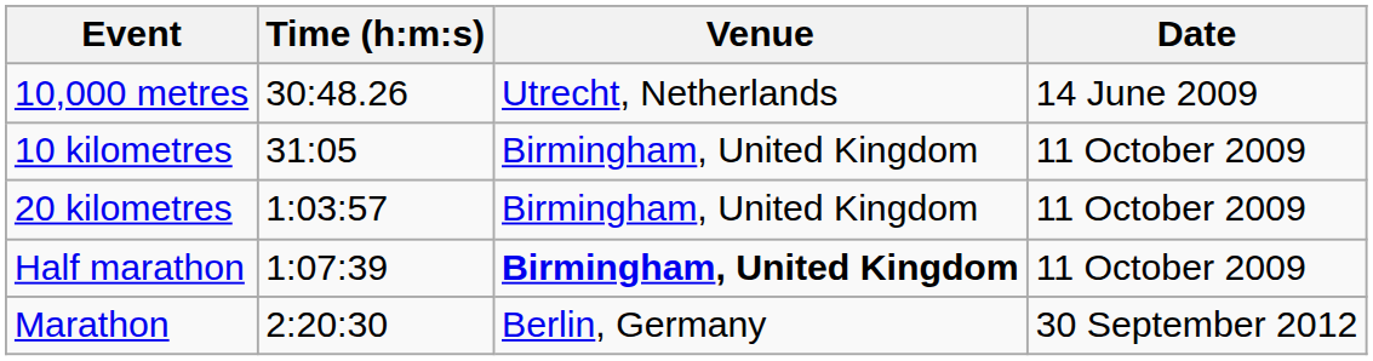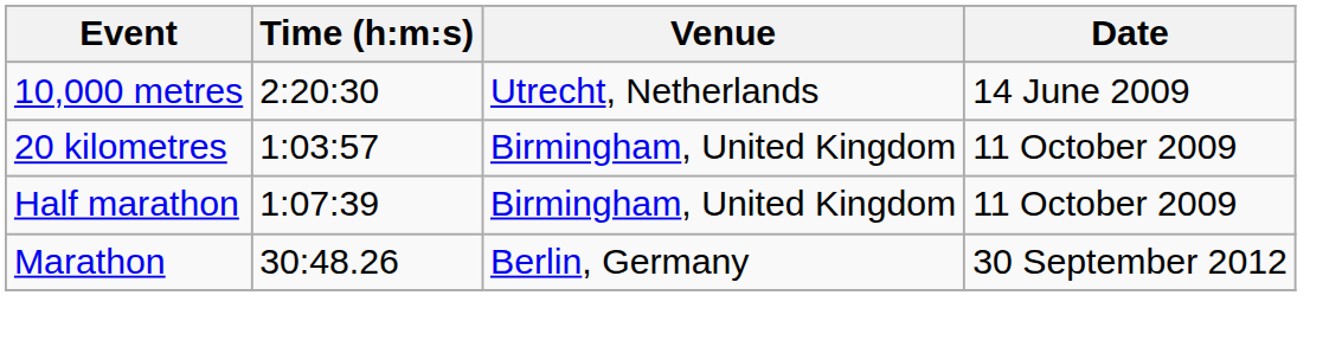 <table class=wikitable>
 <tr>
 <th>Event</th>
 <th>Time (h:m:s)</th>
 <th>Venue</th>
 <th>Date</th>
 </tr>
 <tr>
 <td><a href='#'>10,000 metres</a></td>
-<td>30:48.26</td>
+<td>2:20:30</td>
 <td><a href='#'>Utrecht</a>, Netherlands</td>
 <td>14 June 2009</td>
-</tr>
-<tr>
-<td><a href='#'>10 kilometres</a></td>
-<td>31:05</td>
-<td><a href='#'>Birmingham</a>, United Kingdom</td>
-<td>11 October 2009</td>
 </tr>
 <tr>
 <td><a href='#'>20 kilometres</a></td>
 <td>1:03:57</td>
 <td><a href='#'>Birmingham</a>, United Kingdom</td>
 <td>11 October 2009</td>
 </tr>
 <tr>
 <td><a href='#'>Half marathon</a></td>
 <td>1:07:39</td>
-<td><strong><a href='#'>Birmingham</a>, United Kingdom</strong></td>
+<td><a href='#'>Birmingham</a>, United Kingdom</td>
 <td>11 October 2009</td>
 </tr>
 <tr>
 <td><a href='#'>Marathon</a></td>
-<td>2:20:30</td>
+<td>30:48.26</td>
 <td><a href='#'>Berlin</a>, Germany</td>
 <td>30 September 2012</td>
 </tr>
 </table>
